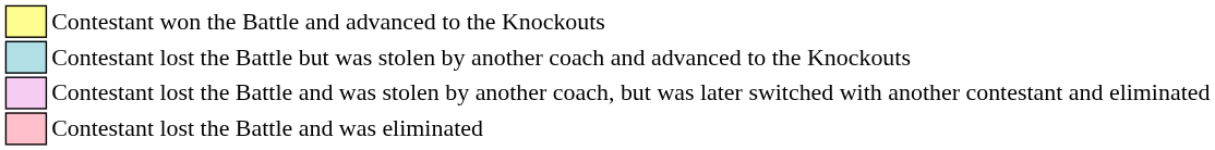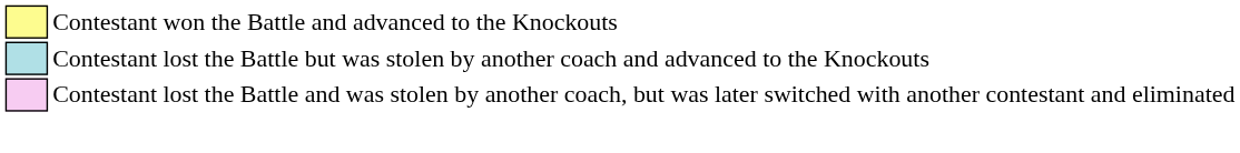 <table class="toccolours" style="font-size: 100%">
 <tr>
 <td style="background:#fdfc8f; border:1px solid black">     </td>
 <td>Contestant won the Battle and advanced to the Knockouts</td>
 </tr>
 <tr>
 <td style="background:#b0e0e6; border:1px solid black">     </td>
 <td>Contestant lost the Battle but was stolen by another coach and advanced to the Knockouts</td>
 </tr>
 <tr>
 <td style="background:#f7ccf2; border: 1px solid black">      </td>
 <td>Contestant lost the Battle and was stolen by another coach, but was later switched with another contestant and eliminated</td>
 </tr>
-<tr>
-<td style="background:pink; border:1px solid black">     </td>
-<td>Contestant lost the Battle and was eliminated</td>
-</tr>
 </table>
